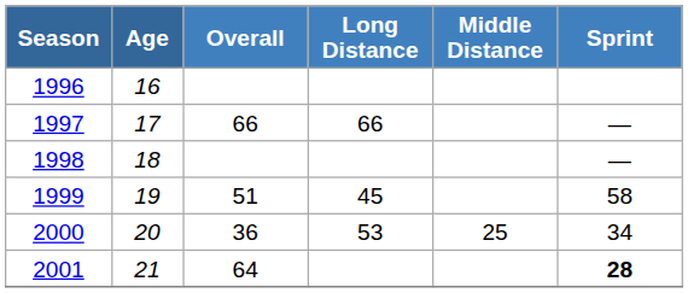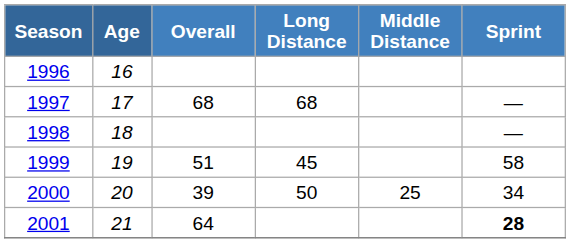 <table class="wikitable" style="font-size:95%; text-align:center; border:grey solid 1px; border-collapse:collapse; background:#ffffff;">
 <tr>
 <th style="background-color:#369; color:white; width:60px;" rowspan="2"> Season </th>
 <th style="background-color:#369; color:white; width:40px;" rowspan="2"> Age </th>
 </tr>
 <tr>
 <th style="background-color:#4180be; color:white; width:75px;">Overall</th>
 <th style="background-color:#4180be; color:white; width:75px;">Long Distance</th>
 <th style="background-color:#4180be; color:white; width:75px;">Middle Distance</th>
 <th style="background-color:#4180be; color:white; width:75px;">Sprint</th>
 </tr>
 <tr>
 <td><a href='#'>1996</a></td>
 <td><em>16</em></td>
 <td></td>
 <td></td>
 <td></td>
 <td></td>
 </tr>
 <tr>
 <td><a href='#'>1997</a></td>
 <td><em>17</em></td>
-<td>66</td>
-<td>66</td>
+<td>68</td>
+<td>68</td>
 <td></td>
 <td>—</td>
 </tr>
 <tr>
 <td><a href='#'>1998</a></td>
 <td><em>18</em></td>
 <td></td>
 <td></td>
 <td></td>
 <td>—</td>
 </tr>
 <tr>
 <td><a href='#'>1999</a></td>
 <td><em>19</em></td>
 <td>51</td>
 <td>45</td>
 <td></td>
 <td>58</td>
 </tr>
 <tr>
 <td><a href='#'>2000</a></td>
 <td><em>20</em></td>
-<td>36</td>
-<td>53</td>
+<td>39</td>
+<td>50</td>
 <td>25</td>
 <td>34</td>
 </tr>
 <tr>
 <td><a href='#'>2001</a></td>
 <td><em>21</em></td>
 <td>64</td>
 <td></td>
 <td></td>
 <td><strong>28</strong></td>
 </tr>
 <tr>
 </tr>
 </table>
